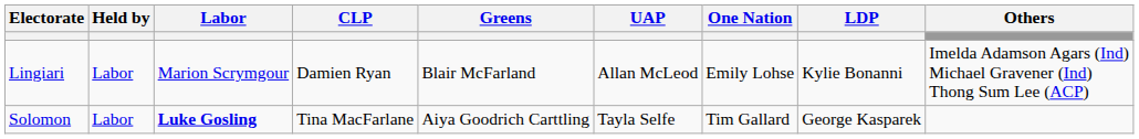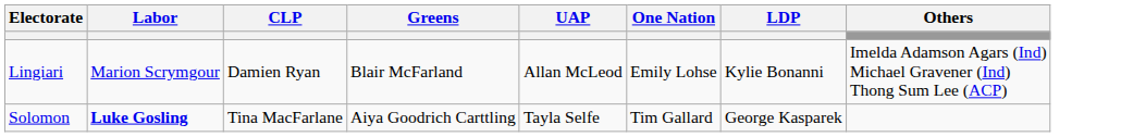 <table class=wikitable>
 <tr>
 <th>Electorate</th>
-<th>Held by</th>
 <th><a href='#'>Labor</a></th>
 <th><a href='#'>CLP</a></th>
 <th><a href='#'>Greens</a></th>
 <th><a href='#'>UAP</a></th>
 <th><a href='#'>One Nation</a></th>
 <th><a href='#'>LDP</a></th>
 <th>Others</th>
 </tr>
 <tr style=background:#ccc>
 <th></th>
 <th></th>
 <th></th>
 <th></th>
 <th></th>
 <th></th>
 <th></th>
-<th></th>
 <th style=background:#999></th>
 </tr>
 <tr>
 <td><a href='#'>Lingiari</a></td>
-<td><a href='#'>Labor</a></td>
 <td><a href='#'>Marion Scrymgour</a></td>
 <td>Damien Ryan</td>
 <td>Blair McFarland</td>
 <td>Allan McLeod</td>
 <td>Emily Lohse</td>
 <td>Kylie Bonanni</td>
 <td>Imelda Adamson Agars (<a href='#'>Ind</a>) <br>Michael Gravener (<a href='#'>Ind</a>) <br>Thong Sum Lee (<a href='#'>ACP</a>)</td>
 </tr>
 <tr>
 <td><a href='#'>Solomon</a></td>
-<td><a href='#'>Labor</a></td>
 <td><strong><a href='#'>Luke Gosling</a></strong></td>
 <td>Tina MacFarlane</td>
 <td>Aiya Goodrich Carttling</td>
 <td>Tayla Selfe</td>
 <td>Tim Gallard</td>
 <td>George Kasparek</td>
 <td></td>
 </tr>
 </table>
